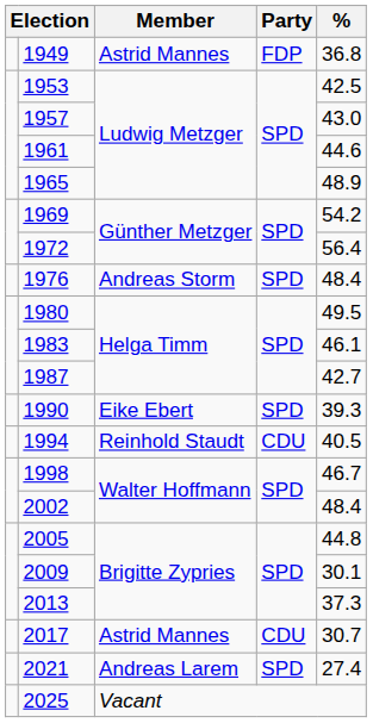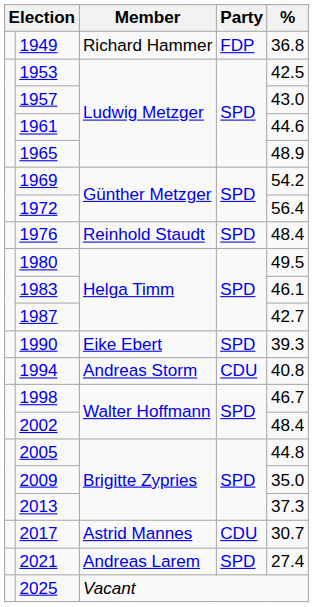 <table class=wikitable>
 <tr>
 <th colspan=2>Election</th>
 <th>Member</th>
 <th>Party</th>
 <th>%</th>
 </tr>
 <tr>
 <td bgcolor=></td>
 <td><a href='#'>1949</a></td>
-<td><a href='#'>Astrid Mannes</a></td>
+<td>Richard Hammer</td>
 <td><a href='#'>FDP</a></td>
 <td align=right>36.8</td>
 </tr>
 <tr>
 <td rowspan=4 bgcolor=></td>
 <td><a href='#'>1953</a></td>
 <td rowspan=4><a href='#'>Ludwig Metzger</a></td>
 <td rowspan=4><a href='#'>SPD</a></td>
 <td align=right>42.5</td>
 </tr>
 <tr>
 <td><a href='#'>1957</a></td>
 <td align=right>43.0</td>
 </tr>
 <tr>
 <td><a href='#'>1961</a></td>
 <td align=right>44.6</td>
 </tr>
 <tr>
 <td><a href='#'>1965</a></td>
 <td align=right>48.9</td>
 </tr>
 <tr>
 <td rowspan=2 bgcolor=></td>
 <td><a href='#'>1969</a></td>
 <td rowspan=2><a href='#'>Günther Metzger</a></td>
 <td rowspan=2><a href='#'>SPD</a></td>
 <td align=right>54.2</td>
 </tr>
 <tr>
 <td><a href='#'>1972</a></td>
 <td align=right>56.4</td>
 </tr>
 <tr>
 <td bgcolor=></td>
 <td><a href='#'>1976</a></td>
-<td><a href='#'>Andreas Storm</a></td>
+<td><a href='#'>Reinhold Staudt</a></td>
 <td><a href='#'>SPD</a></td>
 <td align=right>48.4</td>
 </tr>
 <tr>
 <td rowspan=3 bgcolor=></td>
 <td><a href='#'>1980</a></td>
 <td rowspan=3><a href='#'>Helga Timm</a></td>
 <td rowspan=3><a href='#'>SPD</a></td>
 <td align=right>49.5</td>
 </tr>
 <tr>
 <td><a href='#'>1983</a></td>
 <td align=right>46.1</td>
 </tr>
 <tr>
 <td><a href='#'>1987</a></td>
 <td align=right>42.7</td>
 </tr>
 <tr>
 <td bgcolor=></td>
 <td><a href='#'>1990</a></td>
 <td><a href='#'>Eike Ebert</a></td>
 <td><a href='#'>SPD</a></td>
 <td align=right>39.3</td>
 </tr>
 <tr>
 <td bgcolor=></td>
 <td><a href='#'>1994</a></td>
-<td><a href='#'>Reinhold Staudt</a></td>
+<td><a href='#'>Andreas Storm</a></td>
 <td><a href='#'>CDU</a></td>
-<td align=right>40.5</td>
+<td align=right>40.8</td>
 </tr>
 <tr>
 <td rowspan=2 bgcolor=></td>
 <td><a href='#'>1998</a></td>
 <td rowspan=2><a href='#'>Walter Hoffmann</a></td>
 <td rowspan=2><a href='#'>SPD</a></td>
 <td align=right>46.7</td>
 </tr>
 <tr>
 <td><a href='#'>2002</a></td>
 <td align=right>48.4</td>
 </tr>
 <tr>
 <td rowspan=3 bgcolor=></td>
 <td><a href='#'>2005</a></td>
 <td rowspan=3><a href='#'>Brigitte Zypries</a></td>
 <td rowspan=3><a href='#'>SPD</a></td>
 <td align=right>44.8</td>
 </tr>
 <tr>
 <td><a href='#'>2009</a></td>
-<td align=right>30.1</td>
+<td align=right>35.0</td>
 </tr>
 <tr>
 <td><a href='#'>2013</a></td>
 <td align=right>37.3</td>
 </tr>
 <tr>
 <td bgcolor=></td>
 <td><a href='#'>2017</a></td>
 <td><a href='#'>Astrid Mannes</a></td>
 <td><a href='#'>CDU</a></td>
 <td align=right>30.7</td>
 </tr>
 <tr>
 <td bgcolor=></td>
 <td><a href='#'>2021</a></td>
 <td><a href='#'>Andreas Larem</a></td>
 <td><a href='#'>SPD</a></td>
 <td align=right>27.4</td>
 </tr>
 <tr>
 <td></td>
 <td><a href='#'>2025</a></td>
 <td colspan=3><em>Vacant</em></td>
 </tr>
 </table>
